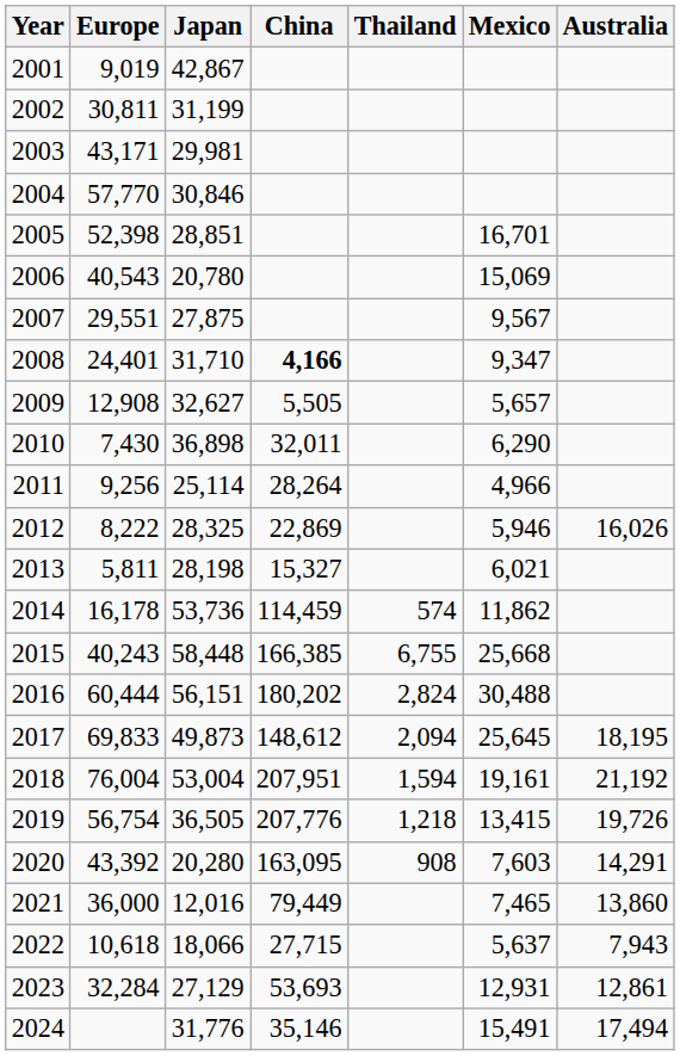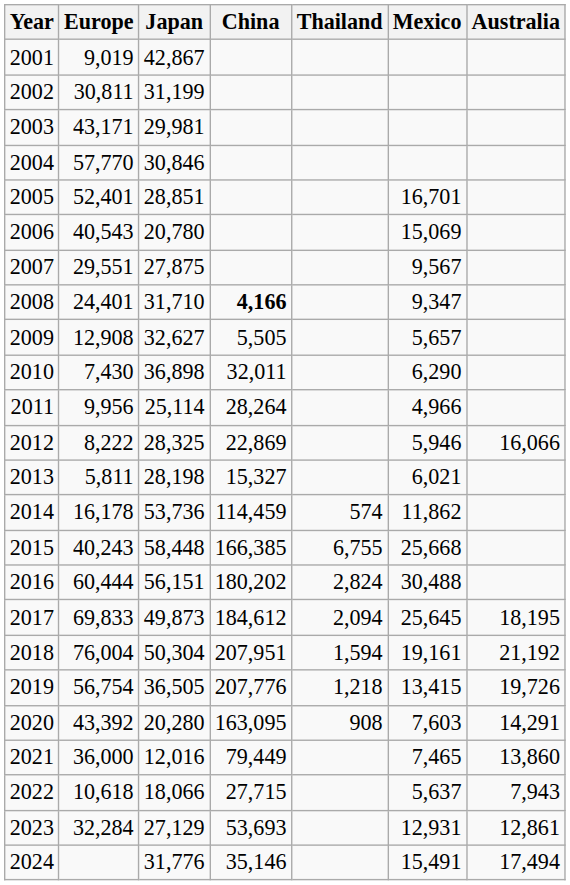 <table class=wikitable style="text-align: right;">
 <tr>
 <th>Year</th>
 <th>Europe</th>
 <th>Japan</th>
 <th>China</th>
 <th>Thailand</th>
 <th>Mexico</th>
 <th>Australia</th>
 </tr>
 <tr>
 <td>2001</td>
 <td>9,019</td>
 <td>42,867</td>
 <td></td>
 <td></td>
 <td></td>
 <td></td>
 </tr>
 <tr>
 <td>2002</td>
 <td>30,811</td>
 <td>31,199</td>
 <td></td>
 <td></td>
 <td></td>
 <td></td>
 </tr>
 <tr>
 <td>2003</td>
 <td>43,171</td>
 <td>29,981</td>
 <td></td>
 <td></td>
 <td></td>
 <td></td>
 </tr>
 <tr>
 <td>2004</td>
 <td>57,770</td>
 <td>30,846</td>
 <td></td>
 <td></td>
 <td></td>
 <td></td>
 </tr>
 <tr>
 <td>2005</td>
-<td>52,398</td>
+<td>52,401</td>
 <td>28,851</td>
 <td></td>
 <td></td>
 <td>16,701</td>
 <td></td>
 </tr>
 <tr>
 <td>2006</td>
 <td>40,543</td>
 <td>20,780</td>
 <td></td>
 <td></td>
 <td>15,069</td>
 <td></td>
 </tr>
 <tr>
 <td>2007</td>
 <td>29,551</td>
 <td>27,875</td>
 <td></td>
 <td></td>
 <td>9,567</td>
 <td></td>
 </tr>
 <tr>
 <td>2008</td>
 <td>24,401</td>
 <td>31,710</td>
 <td><strong>4,166</strong></td>
 <td></td>
 <td>9,347</td>
 <td></td>
 </tr>
 <tr>
 <td>2009</td>
 <td>12,908</td>
 <td>32,627</td>
 <td>5,505</td>
 <td></td>
 <td>5,657</td>
 <td></td>
 </tr>
 <tr>
 <td>2010</td>
 <td>7,430</td>
 <td>36,898</td>
 <td>32,011</td>
 <td></td>
 <td>6,290</td>
 <td></td>
 </tr>
 <tr>
 <td>2011</td>
-<td>9,256</td>
+<td>9,956</td>
 <td>25,114</td>
 <td>28,264</td>
 <td></td>
 <td>4,966</td>
 <td></td>
 </tr>
 <tr>
 <td>2012</td>
 <td>8,222</td>
 <td>28,325</td>
 <td>22,869</td>
 <td></td>
 <td>5,946</td>
-<td>16,026</td>
+<td>16,066</td>
 </tr>
 <tr>
 <td>2013</td>
 <td>5,811</td>
 <td>28,198</td>
 <td>15,327</td>
 <td></td>
 <td>6,021</td>
 <td></td>
 </tr>
 <tr>
 <td>2014</td>
 <td>16,178</td>
 <td>53,736</td>
 <td>114,459</td>
 <td>574</td>
 <td>11,862</td>
 <td></td>
 </tr>
 <tr>
 <td>2015</td>
 <td>40,243</td>
 <td>58,448</td>
 <td>166,385</td>
 <td>6,755</td>
 <td>25,668</td>
 <td></td>
 </tr>
 <tr>
 <td>2016</td>
 <td>60,444</td>
 <td>56,151</td>
 <td>180,202</td>
 <td>2,824</td>
 <td>30,488</td>
 <td></td>
 </tr>
 <tr>
 <td>2017</td>
 <td>69,833</td>
 <td>49,873</td>
-<td>148,612</td>
+<td>184,612</td>
 <td>2,094</td>
 <td>25,645</td>
 <td>18,195</td>
 </tr>
 <tr>
 <td>2018</td>
 <td>76,004</td>
-<td>53,004</td>
+<td>50,304</td>
 <td>207,951</td>
 <td>1,594</td>
 <td>19,161</td>
 <td>21,192</td>
 </tr>
 <tr>
 <td>2019</td>
 <td>56,754</td>
 <td>36,505</td>
 <td>207,776</td>
 <td>1,218</td>
 <td>13,415</td>
 <td>19,726</td>
 </tr>
 <tr>
 <td>2020</td>
 <td>43,392</td>
 <td>20,280<strong></strong></td>
 <td>163,095</td>
 <td>908</td>
 <td>7,603</td>
 <td>14,291</td>
 </tr>
 <tr>
 <td>2021</td>
 <td>36,000</td>
 <td>12,016</td>
 <td>79,449</td>
 <td></td>
 <td>7,465</td>
 <td>13,860</td>
 </tr>
 <tr>
 <td>2022</td>
 <td>10,618</td>
 <td>18,066</td>
 <td>27,715</td>
 <td></td>
 <td>5,637</td>
 <td>7,943</td>
 </tr>
 <tr>
 <td>2023</td>
 <td>32,284</td>
 <td>27,129</td>
 <td>53,693</td>
 <td></td>
 <td>12,931</td>
 <td>12,861</td>
 </tr>
 <tr>
 <td>2024</td>
 <td></td>
 <td>31,776</td>
 <td>35,146</td>
 <td></td>
 <td>15,491</td>
 <td>17,494</td>
 </tr>
 </table>
